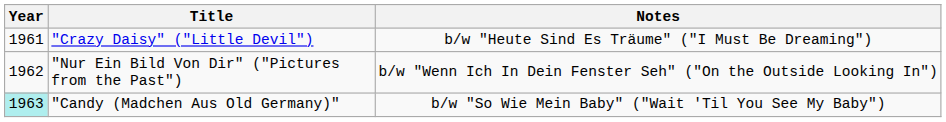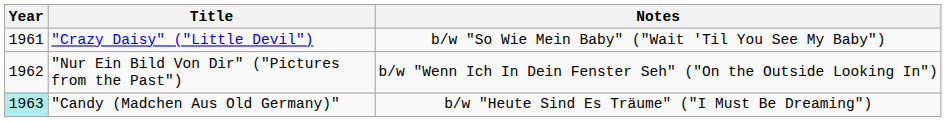 <table class="wikitable" style="text-align: center">
 <tr>
 <th style="width:2.5em">Year</th>
 <th style="width:22em">Title</th>
 <th>Notes</th>
 </tr>
 <tr>
 <td>1961</td>
 <td align="left"><a href='#'>"Crazy Daisy" ("Little Devil")</a></td>
-<td>b/w "Heute Sind Es Träume" ("I Must Be Dreaming")</td>
+<td>b/w "So Wie Mein Baby" ("Wait 'Til You See My Baby")</td>
 </tr>
 <tr>
 <td>1962</td>
 <td align="left">"Nur Ein Bild Von Dir" ("Pictures from the Past")</td>
 <td>b/w "Wenn Ich In Dein Fenster Seh" ("On the Outside Looking In")</td>
 </tr>
 <tr>
 <td style="background: paleturquoise;">1963</td>
 <td align="left">"Candy (Madchen Aus Old Germany)"</td>
-<td>b/w "So Wie Mein Baby" ("Wait 'Til You See My Baby")</td>
+<td>b/w "Heute Sind Es Träume" ("I Must Be Dreaming")</td>
 </tr>
 </table>
